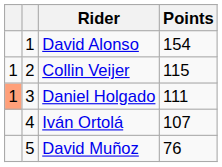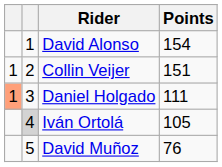 <table class="wikitable" style="font-size: 95%;">
 <tr>
 <th></th>
 <th></th>
 <th>Rider</th>
 <th>Points</th>
 </tr>
 <tr>
 <td></td>
 <td align=center>1</td>
 <td> <a href='#'>David Alonso</a></td>
 <td align=left>154</td>
 </tr>
 <tr>
 <td> 1</td>
 <td align=center>2</td>
 <td> <a href='#'>Collin Veijer</a></td>
-<td align=left>115</td>
+<td align=left>151</td>
 </tr>
 <tr>
 <td style="background: lightsalmon;"> 1</td>
 <td align=center>3</td>
 <td> <a href='#'>Daniel Holgado</a></td>
 <td align=left>111</td>
 </tr>
 <tr>
 <td></td>
-<td align=center>4</td>
+<td align=center style="background: lightgrey;">4</td>
 <td> <a href='#'>Iván Ortolá</a></td>
-<td align=left>107</td>
+<td align=left>105</td>
 </tr>
 <tr>
 <td></td>
 <td align=center>5</td>
 <td> <a href='#'>David Muñoz</a></td>
 <td align=left>76</td>
 </tr>
 </table>
